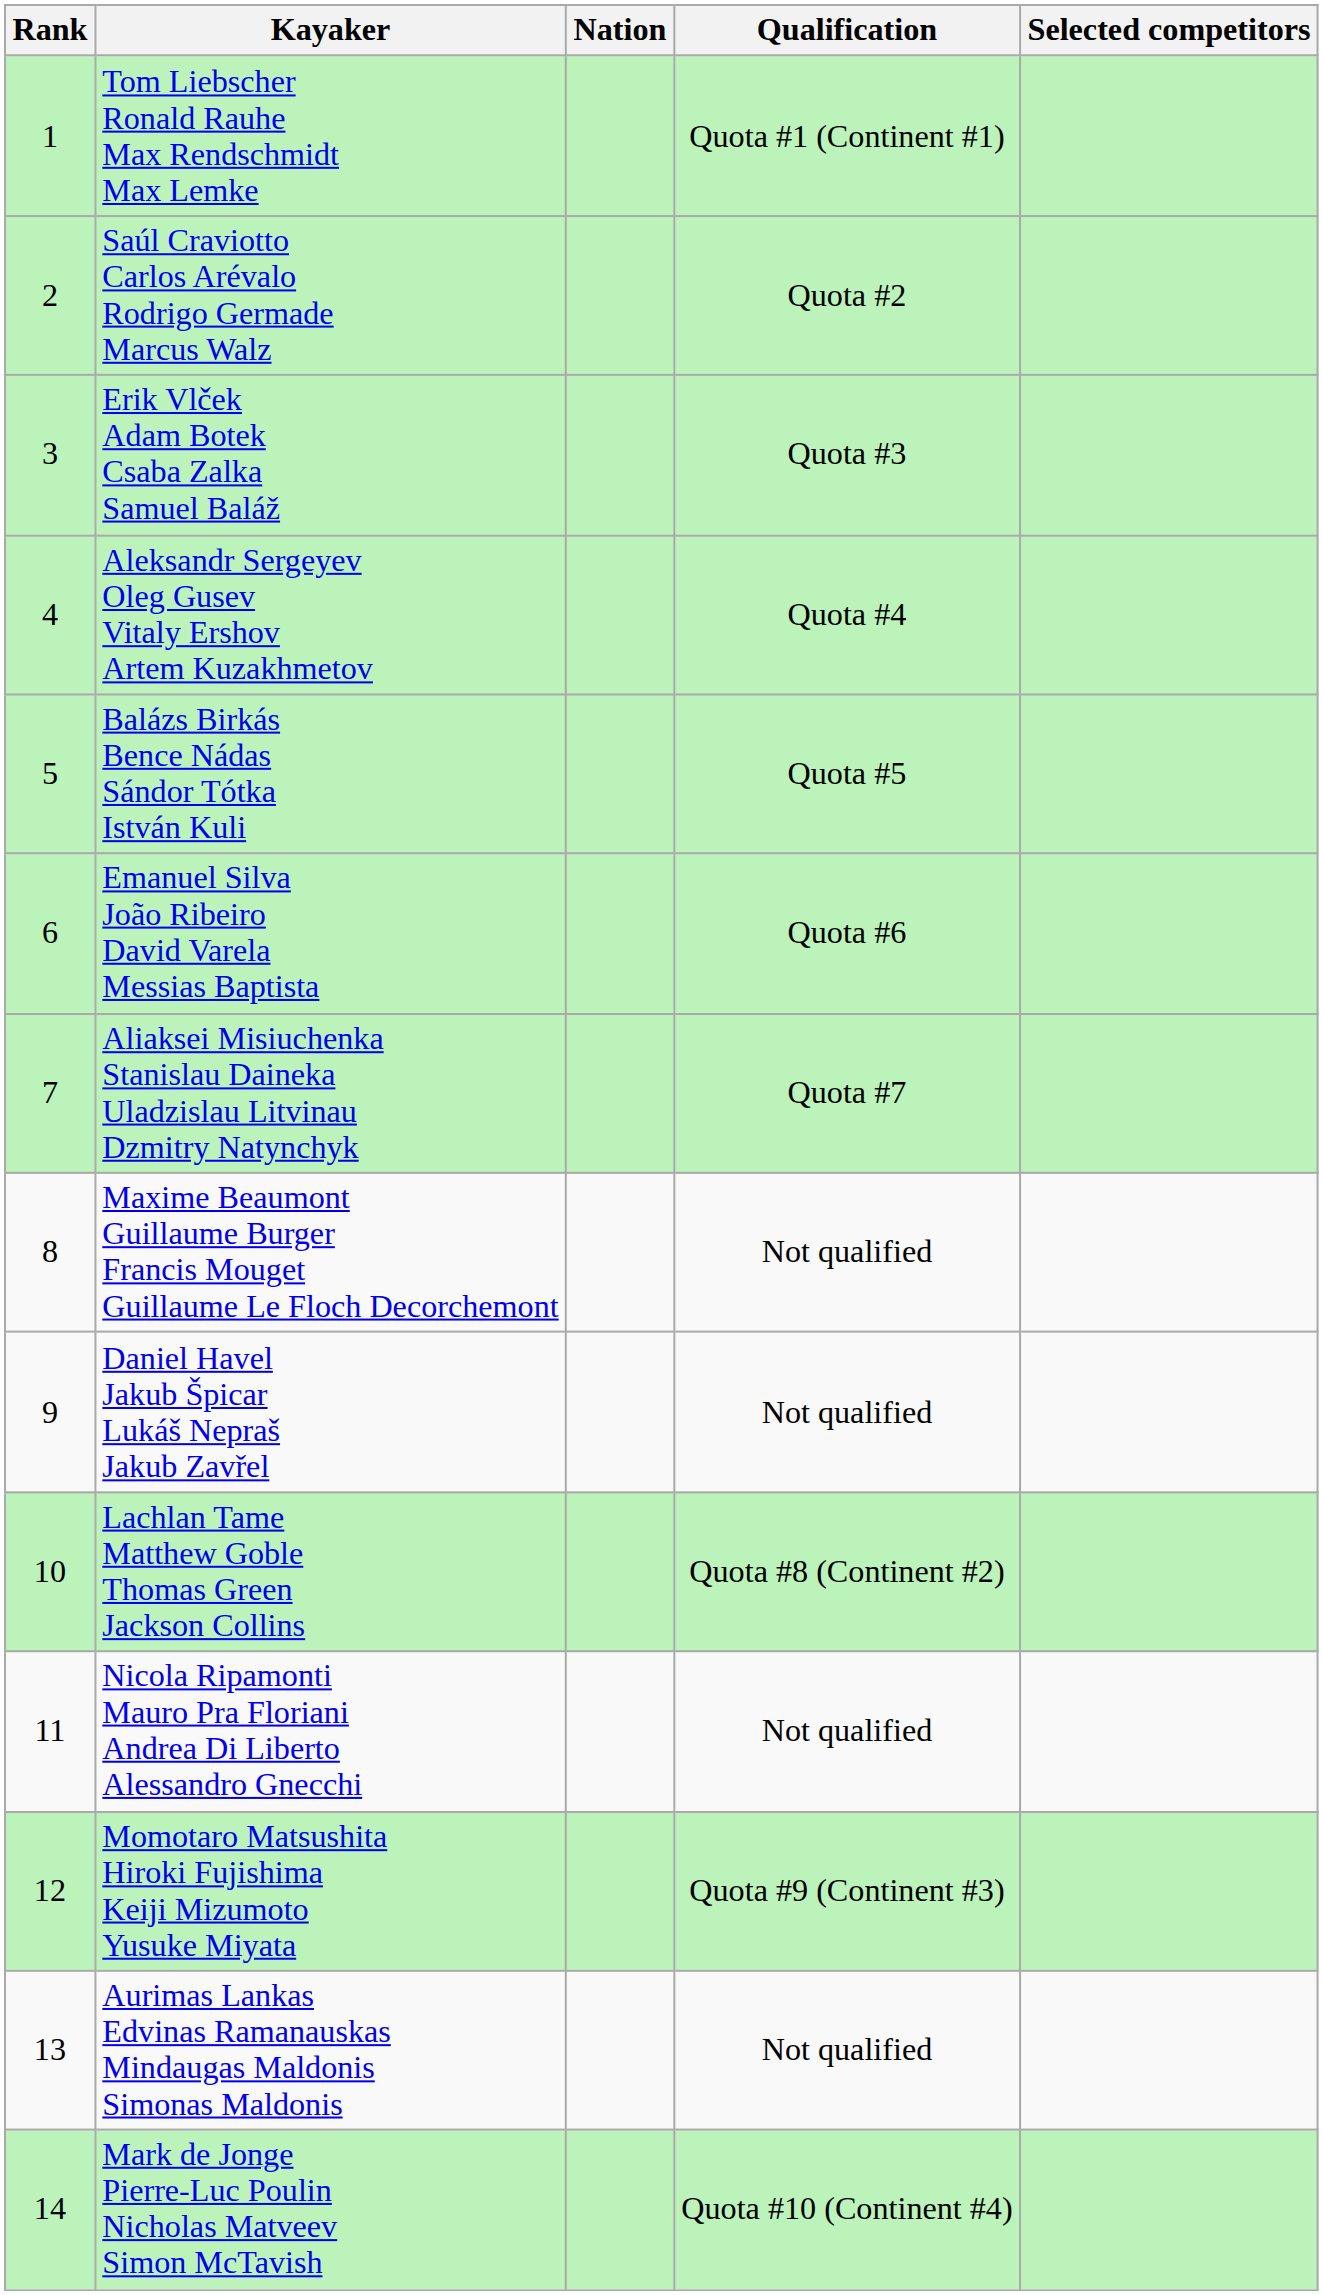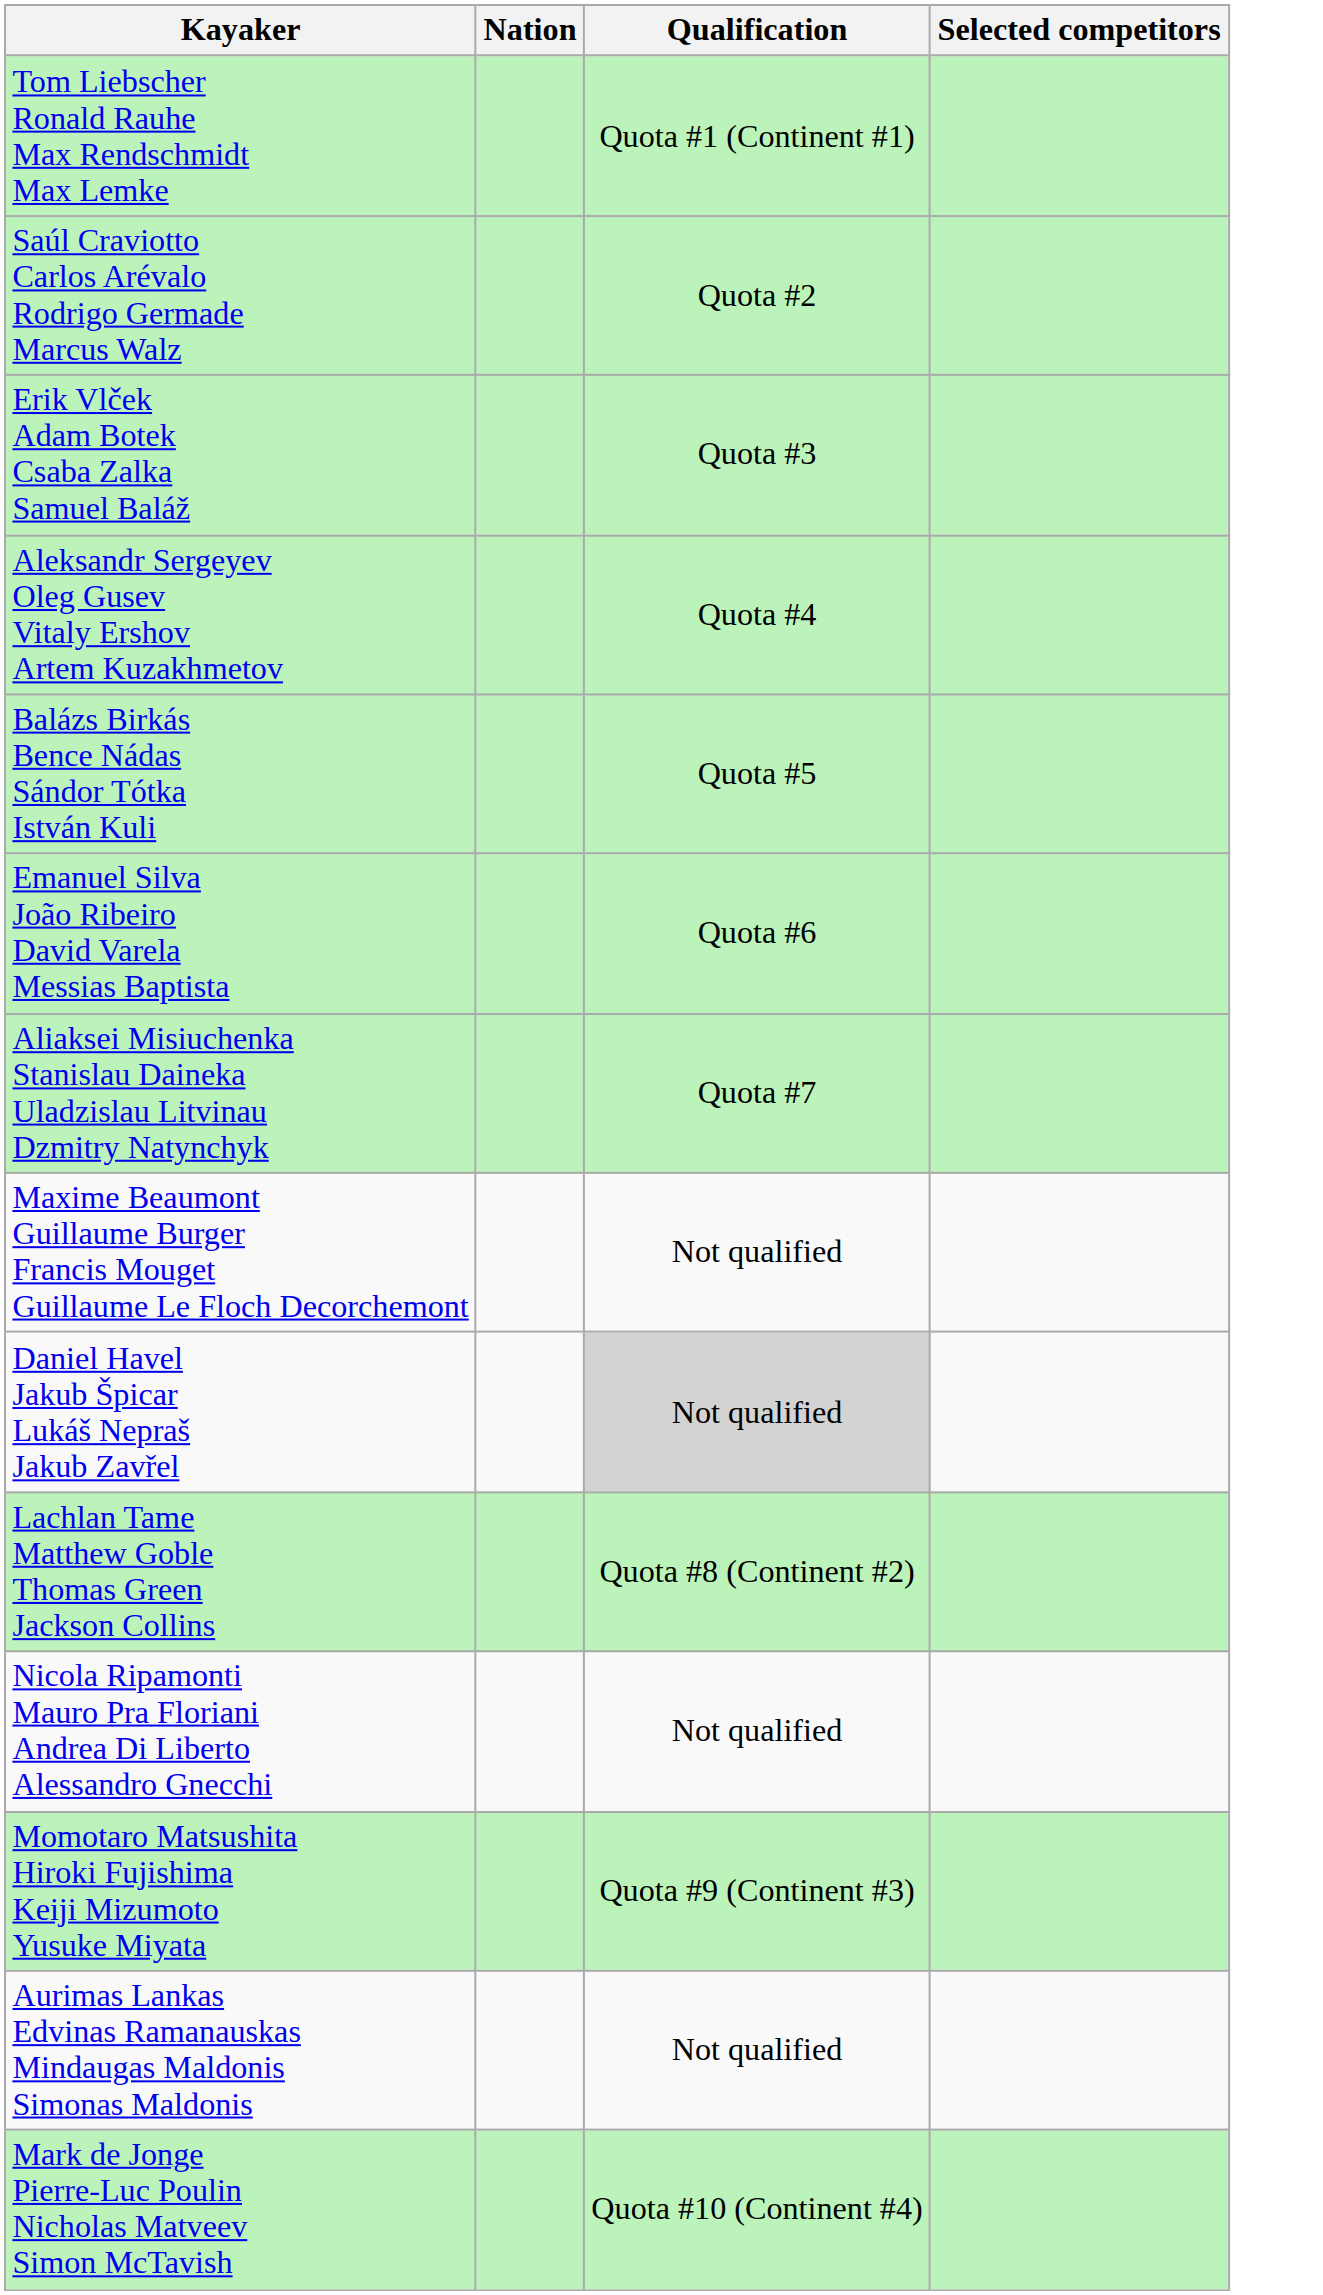 <table class="wikitable sortable" style="text-align:center">
 <tr>
-<th>Rank</th>
 <th>Kayaker</th>
 <th>Nation</th>
 <th>Qualification</th>
 <th>Selected competitors</th>
 </tr>
 <tr bgcolor=bbf3bb>
-<td>1</td>
 <td align="left"><a href='#'>Tom Liebscher</a><br><a href='#'>Ronald Rauhe</a><br><a href='#'>Max Rendschmidt</a><br><a href='#'>Max Lemke</a></td>
 <td align="left"></td>
 <td>Quota #1 (Continent #1)</td>
 <td></td>
 </tr>
 <tr bgcolor=bbf3bb>
-<td>2</td>
 <td align="left"><a href='#'>Saúl Craviotto</a><br><a href='#'>Carlos Arévalo</a><br><a href='#'>Rodrigo Germade</a><br><a href='#'>Marcus Walz</a></td>
 <td align="left"></td>
 <td>Quota #2</td>
 <td></td>
 </tr>
 <tr bgcolor=bbf3bb>
-<td>3</td>
 <td align="left"><a href='#'>Erik Vlček</a><br><a href='#'>Adam Botek</a><br><a href='#'>Csaba Zalka</a><br><a href='#'>Samuel Baláž</a></td>
 <td align="left"></td>
 <td>Quota #3</td>
 <td></td>
 </tr>
 <tr bgcolor=bbf3bb>
-<td>4</td>
 <td align="left"><a href='#'>Aleksandr Sergeyev</a><br><a href='#'>Oleg Gusev</a><br><a href='#'>Vitaly Ershov</a><br><a href='#'>Artem Kuzakhmetov</a></td>
 <td align="left"></td>
 <td>Quota #4</td>
 <td></td>
 </tr>
 <tr bgcolor=bbf3bb>
-<td>5</td>
 <td align="left"><a href='#'>Balázs Birkás</a><br><a href='#'>Bence Nádas</a><br><a href='#'>Sándor Tótka</a><br><a href='#'>István Kuli</a></td>
 <td align="left"></td>
 <td>Quota #5</td>
 <td></td>
 </tr>
 <tr bgcolor=bbf3bb>
-<td>6</td>
 <td align="left"><a href='#'>Emanuel Silva</a><br><a href='#'>João Ribeiro</a><br><a href='#'>David Varela</a><br><a href='#'>Messias Baptista</a></td>
 <td align="left"></td>
 <td>Quota #6</td>
 <td></td>
 </tr>
 <tr bgcolor=bbf3bb>
-<td>7</td>
 <td align="left"><a href='#'>Aliaksei Misiuchenka</a><br><a href='#'>Stanislau Daineka</a><br><a href='#'>Uladzislau Litvinau</a><br><a href='#'>Dzmitry Natynchyk</a></td>
 <td align="left"></td>
 <td>Quota #7</td>
 <td></td>
 </tr>
 <tr>
-<td>8</td>
 <td align="left"><a href='#'>Maxime Beaumont</a><br><a href='#'>Guillaume Burger</a><br><a href='#'>Francis Mouget</a><br><a href='#'>Guillaume Le Floch Decorchemont</a></td>
 <td align="left"></td>
 <td>Not qualified</td>
 <td></td>
 </tr>
 <tr>
-<td>9</td>
 <td align="left"><a href='#'>Daniel Havel</a><br><a href='#'>Jakub Špicar</a><br><a href='#'>Lukáš Nepraš</a><br><a href='#'>Jakub Zavřel</a></td>
 <td align="left"></td>
-<td>Not qualified</td>
+<td style="background: lightgrey;">Not qualified</td>
 <td></td>
 </tr>
 <tr bgcolor=bbf3bb>
-<td>10</td>
 <td align="left"><a href='#'>Lachlan Tame</a><br><a href='#'>Matthew Goble</a><br><a href='#'>Thomas Green</a><br><a href='#'>Jackson Collins</a></td>
 <td align="left"></td>
 <td>Quota #8 (Continent #2)</td>
 <td></td>
 </tr>
 <tr>
-<td>11</td>
 <td align="left"><a href='#'>Nicola Ripamonti</a><br><a href='#'>Mauro Pra Floriani</a><br><a href='#'>Andrea Di Liberto</a><br><a href='#'>Alessandro Gnecchi</a></td>
 <td align="left"></td>
 <td>Not qualified</td>
 <td></td>
 </tr>
 <tr bgcolor=bbf3bb>
-<td>12</td>
 <td align="left"><a href='#'>Momotaro Matsushita</a><br><a href='#'>Hiroki Fujishima</a><br><a href='#'>Keiji Mizumoto</a><br><a href='#'>Yusuke Miyata</a></td>
 <td align="left"></td>
 <td>Quota #9 (Continent #3)</td>
 <td></td>
 </tr>
 <tr>
-<td>13</td>
 <td align="left"><a href='#'>Aurimas Lankas</a><br><a href='#'>Edvinas Ramanauskas</a><br><a href='#'>Mindaugas Maldonis</a><br><a href='#'>Simonas Maldonis</a></td>
 <td align="left"></td>
 <td>Not qualified</td>
 <td></td>
 </tr>
 <tr bgcolor=bbf3bb>
-<td>14</td>
 <td align="left"><a href='#'>Mark de Jonge</a><br><a href='#'>Pierre-Luc Poulin</a><br><a href='#'>Nicholas Matveev</a><br><a href='#'>Simon McTavish</a></td>
 <td align="left"></td>
 <td>Quota #10 (Continent #4)</td>
 <td></td>
 </tr>
 </table>
